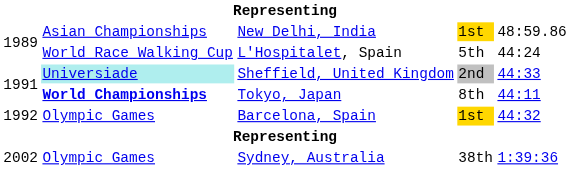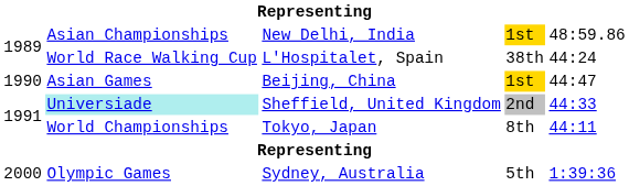 <table>
 <tr>
 <th colspan="5">Representing </th>
 </tr>
 <tr>
 <td rowspan=2>1989</td>
 <td><a href='#'>Asian Championships</a></td>
 <td><a href='#'>New Delhi, India</a></td>
 <td bgcolor="gold">1st</td>
 <td>48:59.86</td>
 </tr>
 <tr>
 <td><a href='#'>World Race Walking Cup</a></td>
 <td><a href='#'>L'Hospitalet</a>, Spain</td>
-<td>5th</td>
+<td>38th</td>
 <td>44:24</td>
+</tr>
+<tr>
+<td>1990</td>
+<td><a href='#'>Asian Games</a></td>
+<td><a href='#'>Beijing, China</a></td>
+<td bgcolor="gold">1st</td>
+<td>44:47</td>
 </tr>
 <tr>
 <td rowspan=2>1991</td>
 <td style="background: paleturquoise;"><a href='#'>Universiade</a></td>
 <td><a href='#'>Sheffield, United Kingdom</a></td>
 <td bgcolor="silver">2nd</td>
 <td><a href='#'>44:33</a></td>
 </tr>
 <tr>
-<td><strong><a href='#'>World Championships</a></strong></td>
+<td><a href='#'>World Championships</a></td>
 <td><a href='#'>Tokyo, Japan</a></td>
 <td>8th</td>
 <td><a href='#'>44:11</a></td>
 </tr>
 <tr>
-<td>1992</td>
-<td><a href='#'>Olympic Games</a></td>
-<td><a href='#'>Barcelona, Spain</a></td>
-<td bgcolor="gold">1st</td>
-<td><a href='#'>44:32</a></td>
-</tr>
-<tr>
 <th colspan="5">Representing </th>
 </tr>
 <tr>
-<td>2002</td>
+<td>2000</td>
 <td><a href='#'>Olympic Games</a></td>
 <td><a href='#'>Sydney, Australia</a></td>
-<td>38th</td>
+<td>5th</td>
 <td><a href='#'>1:39:36</a></td>
 </tr>
 </table>
